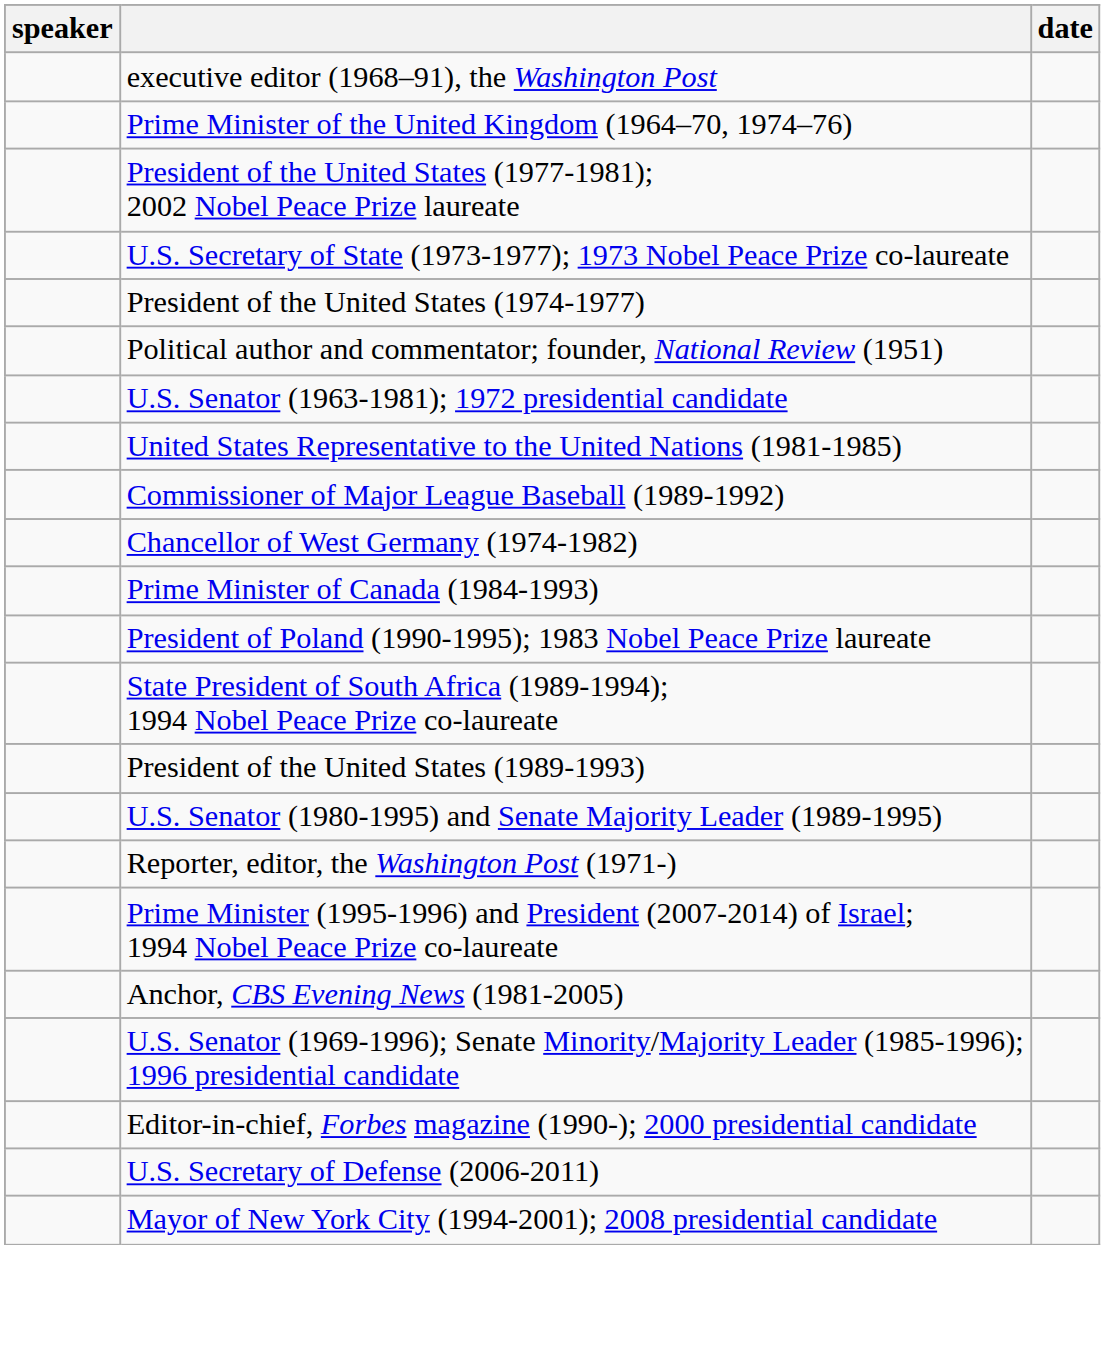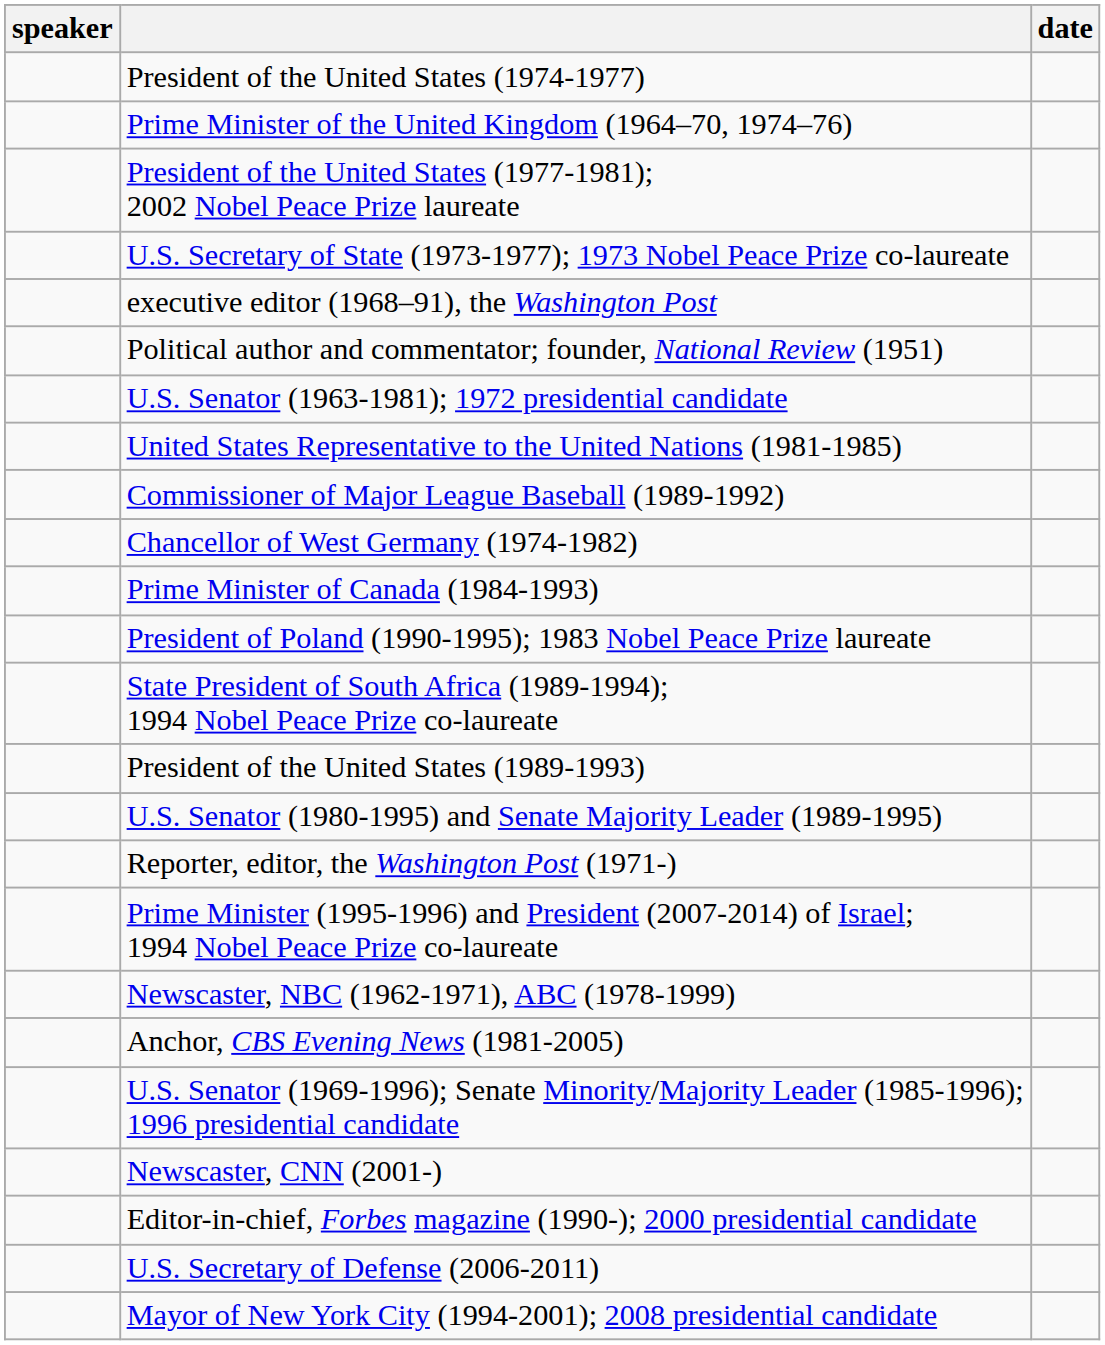 <table class="wikitable sortable">
 <tr>
 <th>speaker</th>
 <th class="unsortable"></th>
 <th>date</th>
 </tr>
 <tr>
 <td></td>
-<td>executive editor (1968–91), the <em><a href='#'>Washington Post</a></em></td>
+<td>President of the United States (1974-1977)</td>
 <td></td>
 </tr>
 <tr>
 <td></td>
 <td><a href='#'>Prime Minister of the United Kingdom</a> (1964–70, 1974–76)</td>
 <td></td>
 </tr>
 <tr>
 <td></td>
 <td><a href='#'>President of the United States</a> (1977-1981); <br> 2002 <a href='#'>Nobel Peace Prize</a> laureate</td>
 <td></td>
 </tr>
 <tr>
 <td></td>
 <td><a href='#'>U.S. Secretary of State</a> (1973-1977);  <a href='#'>1973 Nobel Peace Prize</a> co-laureate</td>
 <td></td>
 </tr>
 <tr>
 <td></td>
-<td>President of the United States (1974-1977)</td>
+<td>executive editor (1968–91), the <em><a href='#'>Washington Post</a></em></td>
 <td></td>
 </tr>
 <tr>
 <td></td>
 <td>Political author and commentator; founder, <em><a href='#'>National Review</a></em> (1951)</td>
 <td></td>
 </tr>
 <tr>
 <td></td>
 <td><a href='#'>U.S. Senator</a> (1963-1981); <a href='#'>1972 presidential candidate</a></td>
 <td></td>
 </tr>
 <tr>
 <td></td>
 <td><a href='#'>United States Representative to the United Nations</a> (1981-1985)</td>
 <td></td>
 </tr>
 <tr>
 <td></td>
 <td><a href='#'>Commissioner of Major League Baseball</a> (1989-1992)</td>
 <td></td>
 </tr>
 <tr>
 <td></td>
 <td><a href='#'>Chancellor of West Germany</a> (1974-1982)</td>
 <td></td>
 </tr>
 <tr>
 <td></td>
 <td><a href='#'>Prime Minister of Canada</a> (1984-1993)</td>
 <td></td>
 </tr>
 <tr>
 <td></td>
 <td><a href='#'>President of Poland</a> (1990-1995); 1983 <a href='#'>Nobel Peace Prize</a> laureate</td>
 <td></td>
 </tr>
 <tr>
 <td></td>
 <td><a href='#'>State President of South Africa</a> (1989-1994); <br> 1994 <a href='#'>Nobel Peace Prize</a> co-laureate</td>
 <td></td>
 </tr>
 <tr>
 <td></td>
 <td>President of the United States (1989-1993)</td>
 <td></td>
 </tr>
 <tr>
 <td></td>
 <td><a href='#'>U.S. Senator</a> (1980-1995) and <a href='#'>Senate Majority Leader</a> (1989-1995)</td>
 <td></td>
 </tr>
 <tr>
 <td></td>
 <td>Reporter, editor, the <em><a href='#'>Washington Post</a></em> (1971-)</td>
 <td></td>
 </tr>
 <tr>
 <td></td>
 <td><a href='#'>Prime Minister</a> (1995-1996) and <a href='#'>President</a> (2007-2014) of <a href='#'>Israel</a>; <br> 1994 <a href='#'>Nobel Peace Prize</a> co-laureate</td>
 <td></td>
 </tr>
 <tr>
 <td></td>
+<td><a href='#'>Newscaster</a>, <a href='#'>NBC</a> (1962-1971), <a href='#'>ABC</a> (1978-1999)</td>
+<td></td>
+</tr>
+<tr>
+<td></td>
 <td>Anchor, <em><a href='#'>CBS Evening News</a></em> (1981-2005)</td>
 <td></td>
 </tr>
 <tr>
 <td></td>
 <td><a href='#'>U.S. Senator</a> (1969-1996); Senate <a href='#'>Minority</a>/<a href='#'>Majority Leader</a> (1985-1996); <br> <a href='#'>1996 presidential candidate</a></td>
+<td></td>
+</tr>
+<tr>
+<td></td>
+<td><a href='#'>Newscaster</a>, <a href='#'>CNN</a> (2001-)</td>
 <td></td>
 </tr>
 <tr>
 <td></td>
 <td>Editor-in-chief, <em><a href='#'>Forbes</a></em> <a href='#'>magazine</a> (1990-); <a href='#'>2000 presidential candidate</a></td>
 <td></td>
 </tr>
 <tr>
 <td></td>
 <td><a href='#'>U.S. Secretary of Defense</a> (2006-2011)</td>
 <td></td>
 </tr>
 <tr>
 <td></td>
 <td><a href='#'>Mayor of New York City</a> (1994-2001); <a href='#'>2008 presidential candidate</a></td>
 <td></td>
 </tr>
 </table>
